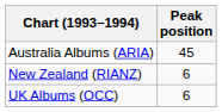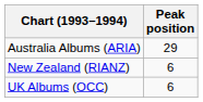 <table class="wikitable">
 <tr>
 <th>Chart (1993–1994)</th>
 <th>Peak<br>position</th>
 </tr>
 <tr>
 <td>Australia Albums (<a href='#'>ARIA</a>)</td>
-<td align=center>45</td>
+<td align=center>29</td>
 </tr>
 <tr>
 <td><a href='#'>New Zealand</a> (<a href='#'>RIANZ</a>)</td>
 <td align=center>6</td>
 </tr>
 <tr>
 <td><a href='#'>UK Albums</a> (<a href='#'>OCC</a>)</td>
 <td align=center>6</td>
 </tr>
 </table>
